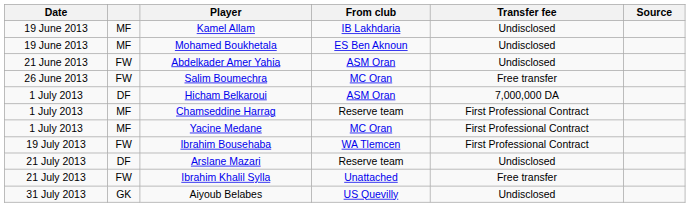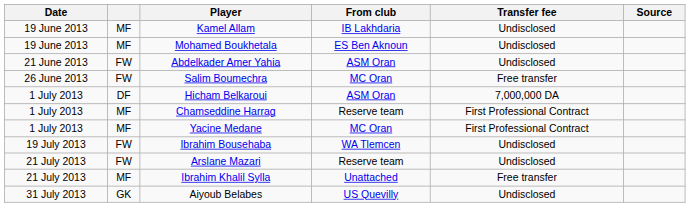 <table class="wikitable sortable" style="width:70%; text-align:center; font-size:85%; text-align:centre;">
 <tr>
 <th>Date</th>
 <th></th>
 <th>Player</th>
 <th>From club</th>
 <th>Transfer fee</th>
 <th>Source</th>
 </tr>
 <tr>
 <td>19 June 2013</td>
 <td>MF</td>
 <td> <a href='#'>Kamel Allam</a></td>
 <td><a href='#'>IB Lakhdaria</a></td>
 <td>Undisclosed</td>
 <td></td>
 </tr>
 <tr>
 <td>19 June 2013</td>
 <td>MF</td>
 <td> <a href='#'>Mohamed Boukhetala</a></td>
 <td><a href='#'>ES Ben Aknoun</a></td>
 <td>Undisclosed</td>
 <td></td>
 </tr>
 <tr>
 <td>21 June 2013</td>
 <td>FW</td>
 <td> <a href='#'>Abdelkader Amer Yahia</a></td>
 <td><a href='#'>ASM Oran</a></td>
 <td>Undisclosed</td>
 <td></td>
 </tr>
 <tr>
 <td>26 June 2013</td>
 <td>FW</td>
 <td> <a href='#'>Salim Boumechra</a></td>
 <td><a href='#'>MC Oran</a></td>
 <td>Free transfer</td>
 <td></td>
 </tr>
 <tr>
 <td>1 July 2013</td>
 <td>DF</td>
 <td> <a href='#'>Hicham Belkaroui</a></td>
 <td><a href='#'>ASM Oran</a></td>
 <td>7,000,000 DA</td>
 <td></td>
 </tr>
 <tr>
 <td>1 July 2013</td>
 <td>MF</td>
 <td> <a href='#'>Chamseddine Harrag</a></td>
 <td>Reserve team</td>
 <td>First Professional Contract</td>
 <td></td>
 </tr>
 <tr>
 <td>1 July 2013</td>
 <td>MF</td>
 <td> <a href='#'>Yacine Medane</a></td>
 <td><a href='#'>MC Oran</a></td>
 <td>First Professional Contract</td>
 <td></td>
 </tr>
 <tr>
 <td>19 July 2013</td>
 <td>FW</td>
 <td> <a href='#'>Ibrahim Bousehaba</a></td>
 <td><a href='#'>WA Tlemcen</a></td>
-<td>First Professional Contract</td>
+<td>Undisclosed</td>
 <td></td>
 </tr>
 <tr>
 <td>21 July 2013</td>
-<td>DF</td>
+<td>FW</td>
 <td> <a href='#'>Arslane Mazari</a></td>
 <td>Reserve team</td>
 <td>Undisclosed</td>
 <td></td>
 </tr>
 <tr>
 <td>21 July 2013</td>
-<td>FW</td>
+<td>MF</td>
 <td> <a href='#'>Ibrahim Khalil Sylla</a></td>
 <td><a href='#'>Unattached</a></td>
 <td>Free transfer</td>
 <td></td>
 </tr>
 <tr>
 <td>31 July 2013</td>
 <td>GK</td>
 <td> Aiyoub Belabes</td>
 <td> <a href='#'>US Quevilly</a></td>
 <td>Undisclosed</td>
 <td></td>
 </tr>
 </table>
